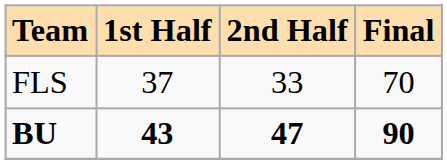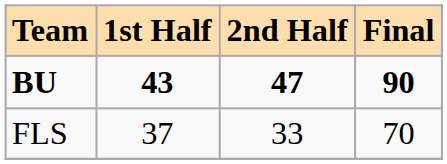 <table class="wikitable" align=right>
 <tr bgcolor=#ffdead align=center>
 <td><strong>Team</strong></td>
 <td><strong>1st Half</strong></td>
 <td><strong>2nd Half</strong></td>
 <td><strong>Final</strong></td>
 </tr>
 <tr>
+<td><strong>BU</strong></td>
+<td align=center><strong>43</strong></td>
+<td align=center><strong>47</strong></td>
+<td align=center><strong>90</strong></td>
+</tr>
+<tr>
 <td>FLS</td>
 <td align=center>37</td>
 <td align=center>33</td>
 <td align=center>70</td>
 </tr>
 <tr>
-<td><strong>BU</strong></td>
-<td align=center><strong>43</strong></td>
-<td align=center><strong>47</strong></td>
-<td align=center><strong>90</strong></td>
-</tr>
-<tr>
 </tr>
 </table>
